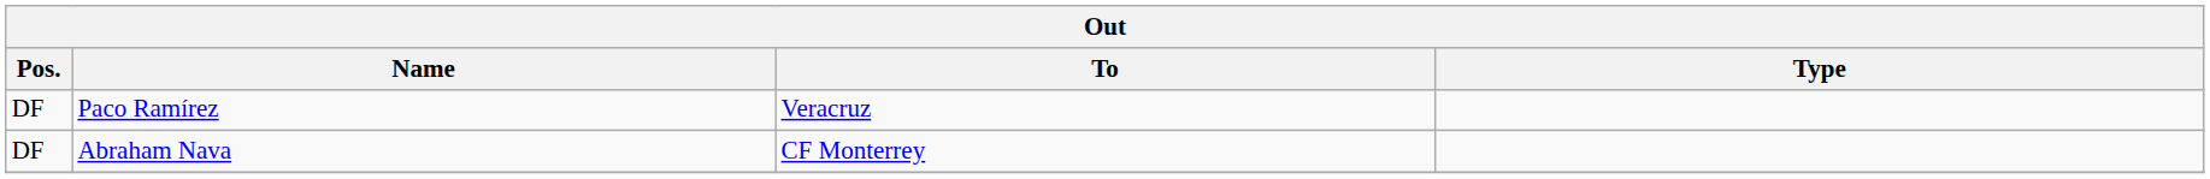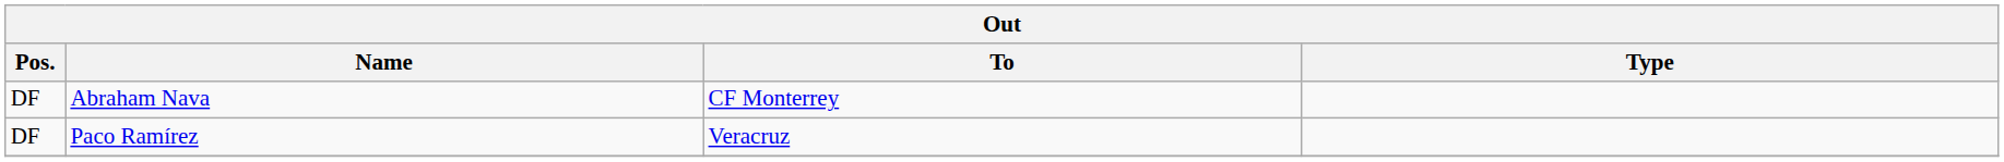 <table class="wikitable" style="font-size:90%;width:99%;">
 <tr>
 <th colspan="4">Out</th>
 </tr>
 <tr>
 <th width=3%>Pos.</th>
 <th width=32%>Name</th>
 <th width=30%>To</th>
 <th width=35%>Type</th>
 </tr>
 <tr>
 <td>DF</td>
+<td><a href='#'>Abraham Nava</a></td>
+<td><a href='#'>CF Monterrey</a></td>
+<td></td>
+</tr>
+<tr>
+<td>DF</td>
 <td><a href='#'>Paco Ramírez</a></td>
 <td><a href='#'>Veracruz</a></td>
 <td></td>
 </tr>
 <tr>
-<td>DF</td>
-<td><a href='#'>Abraham Nava</a></td>
-<td><a href='#'>CF Monterrey</a></td>
-<td></td>
-</tr>
-<tr>
 </tr>
 </table>
